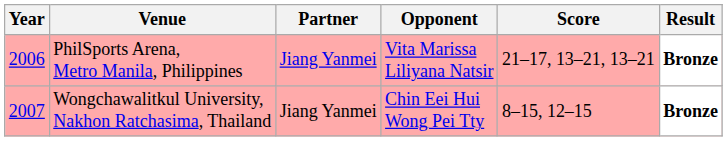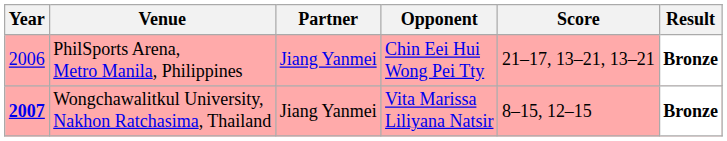 <table class="sortable wikitable" style="font-size: 90%;">
 <tr>
 <th>Year</th>
 <th>Venue</th>
 <th>Partner</th>
 <th>Opponent</th>
 <th>Score</th>
 <th>Result</th>
 </tr>
 <tr style="background:#FFAAAA">
 <td align="center"><a href='#'>2006</a></td>
 <td align="left">PhilSports Arena,<br><a href='#'>Metro Manila</a>, Philippines</td>
 <td align="left"> <a href='#'>Jiang Yanmei</a></td>
-<td align="left"> <a href='#'>Vita Marissa</a><br> <a href='#'>Liliyana Natsir</a></td>
+<td align="left"> <a href='#'>Chin Eei Hui</a><br> <a href='#'>Wong Pei Tty</a></td>
 <td align="left">21–17, 13–21, 13–21</td>
 <td style="text-align:left; background:white"> <strong>Bronze</strong></td>
 </tr>
 <tr style="background:#FFAAAA">
-<td align="center"><a href='#'>2007</a></td>
+<td align="center"><strong><a href='#'>2007</a></strong></td>
 <td align="left">Wongchawalitkul University,<br><a href='#'>Nakhon Ratchasima</a>, Thailand</td>
 <td align="left"> Jiang Yanmei</td>
-<td align="left"> <a href='#'>Chin Eei Hui</a><br> <a href='#'>Wong Pei Tty</a></td>
+<td align="left"> <a href='#'>Vita Marissa</a><br> <a href='#'>Liliyana Natsir</a></td>
 <td align="left">8–15, 12–15</td>
 <td style="text-align:left; background:white"> <strong>Bronze</strong></td>
 </tr>
 </table>
